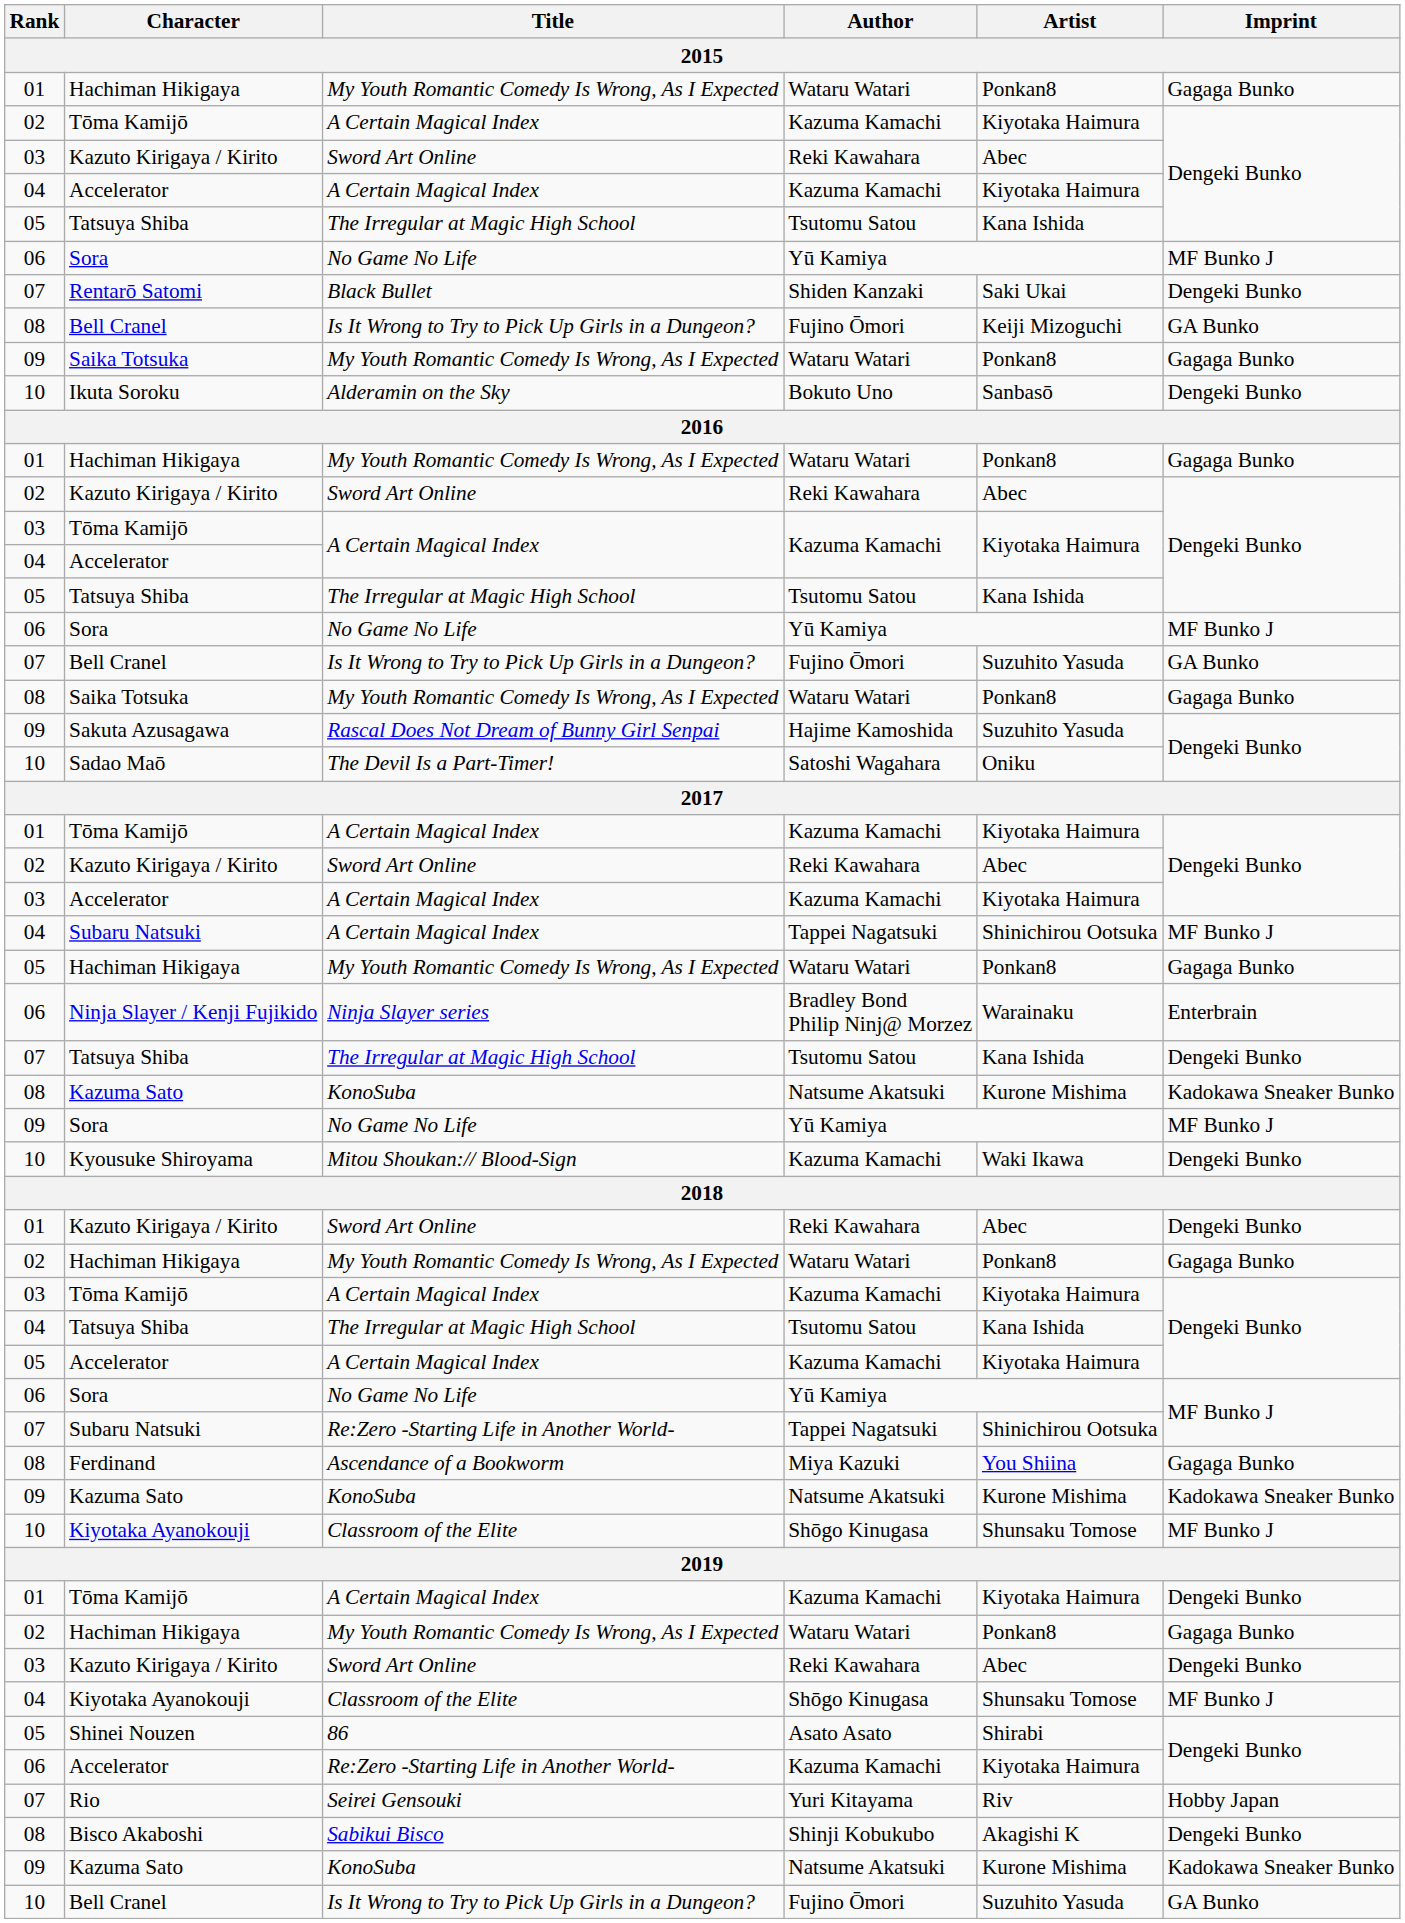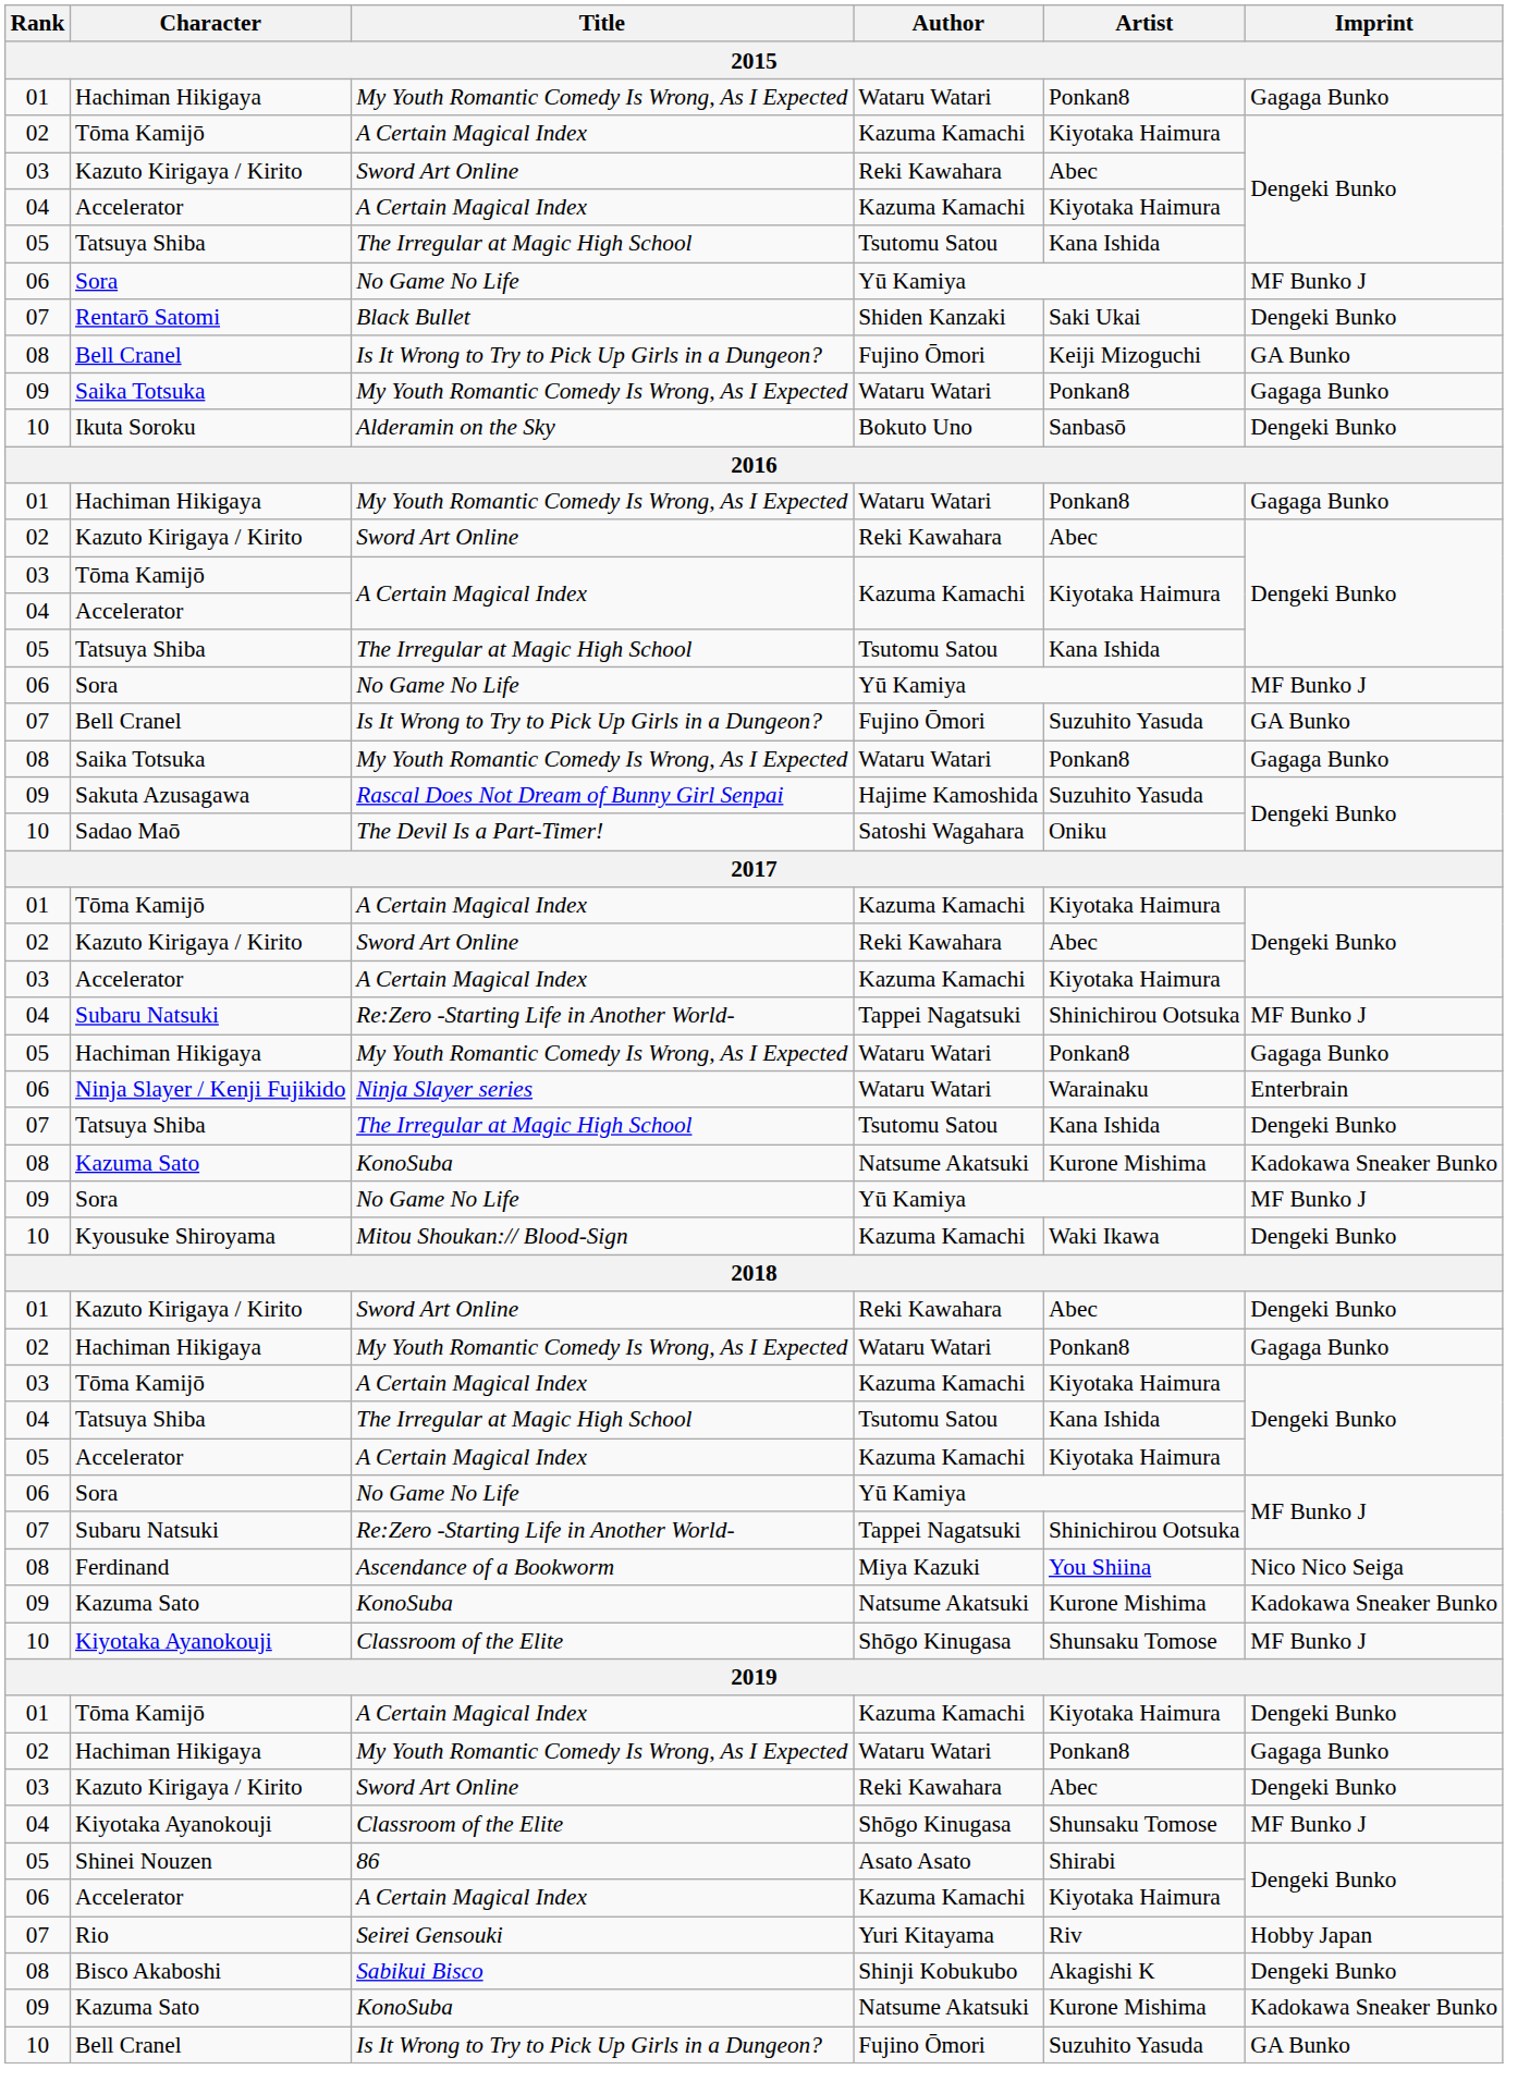 <table class="wikitable">
 <tr>
 <th>Rank</th>
 <th>Character</th>
 <th>Title</th>
 <th>Author</th>
 <th>Artist</th>
 <th>Imprint</th>
 </tr>
 <tr>
 <th colspan="6">2015</th>
 </tr>
 <tr>
 <td align="center">01</td>
 <td>Hachiman Hikigaya</td>
 <td><em>My Youth Romantic Comedy Is Wrong, As I Expected</em></td>
 <td>Wataru Watari</td>
 <td>Ponkan8</td>
 <td>Gagaga Bunko</td>
 </tr>
 <tr>
 <td align="center">02</td>
 <td>Tōma Kamijō</td>
 <td><em>A Certain Magical Index</em></td>
 <td>Kazuma Kamachi</td>
 <td>Kiyotaka Haimura</td>
 <td rowspan="4">Dengeki Bunko</td>
 </tr>
 <tr>
 <td align="center">03</td>
 <td>Kazuto Kirigaya / Kirito</td>
 <td><em>Sword Art Online</em></td>
 <td>Reki Kawahara</td>
 <td>Abec</td>
 </tr>
 <tr>
 <td align="center">04</td>
 <td>Accelerator</td>
 <td><em>A Certain Magical Index</em></td>
 <td>Kazuma Kamachi</td>
 <td>Kiyotaka Haimura</td>
 </tr>
 <tr>
 <td align="center">05</td>
 <td>Tatsuya Shiba</td>
 <td><em>The Irregular at Magic High School</em></td>
 <td>Tsutomu Satou</td>
 <td>Kana Ishida</td>
 </tr>
 <tr>
 <td align="center">06</td>
 <td><a href='#'>Sora</a></td>
 <td><em>No Game No Life</em></td>
 <td colspan="2">Yū Kamiya</td>
 <td>MF Bunko J</td>
 </tr>
 <tr>
 <td align="center">07</td>
 <td><a href='#'>Rentarō Satomi</a></td>
 <td><em>Black Bullet</em></td>
 <td>Shiden Kanzaki</td>
 <td>Saki Ukai</td>
 <td>Dengeki Bunko</td>
 </tr>
 <tr>
 <td align="center">08</td>
 <td><a href='#'>Bell Cranel</a></td>
 <td><em>Is It Wrong to Try to Pick Up Girls in a Dungeon?</em></td>
 <td>Fujino Ōmori</td>
 <td>Keiji Mizoguchi</td>
 <td>GA Bunko</td>
 </tr>
 <tr>
 <td align="center">09</td>
 <td><a href='#'>Saika Totsuka</a></td>
 <td><em>My Youth Romantic Comedy Is Wrong, As I Expected</em></td>
 <td>Wataru Watari</td>
 <td>Ponkan8</td>
 <td>Gagaga Bunko</td>
 </tr>
 <tr>
 <td align="center">10</td>
 <td>Ikuta Soroku</td>
 <td><em>Alderamin on the Sky</em></td>
 <td>Bokuto Uno</td>
 <td>Sanbasō</td>
 <td>Dengeki Bunko</td>
 </tr>
 <tr>
 <th colspan="6">2016</th>
 </tr>
 <tr>
 <td align="center">01</td>
 <td>Hachiman Hikigaya</td>
 <td><em>My Youth Romantic Comedy Is Wrong, As I Expected</em></td>
 <td>Wataru Watari</td>
 <td>Ponkan8</td>
 <td>Gagaga Bunko</td>
 </tr>
 <tr>
 <td align="center">02</td>
 <td>Kazuto Kirigaya / Kirito</td>
 <td><em>Sword Art Online</em></td>
 <td>Reki Kawahara</td>
 <td>Abec</td>
 <td rowspan="4">Dengeki Bunko</td>
 </tr>
 <tr>
 <td align="center">03</td>
 <td>Tōma Kamijō</td>
 <td rowspan="2"><em>A Certain Magical Index</em></td>
 <td rowspan="2">Kazuma Kamachi</td>
 <td rowspan="2">Kiyotaka Haimura</td>
 </tr>
 <tr>
 <td align="center">04</td>
 <td>Accelerator</td>
 </tr>
 <tr>
 <td align="center">05</td>
 <td>Tatsuya Shiba</td>
 <td><em>The Irregular at Magic High School</em></td>
 <td>Tsutomu Satou</td>
 <td>Kana Ishida</td>
 </tr>
 <tr>
 <td align="center">06</td>
 <td>Sora</td>
 <td><em>No Game No Life</em></td>
 <td colspan="2">Yū Kamiya</td>
 <td>MF Bunko J</td>
 </tr>
 <tr>
 <td align="center">07</td>
 <td>Bell Cranel</td>
 <td><em>Is It Wrong to Try to Pick Up Girls in a Dungeon?</em></td>
 <td>Fujino Ōmori</td>
 <td>Suzuhito Yasuda</td>
 <td>GA Bunko</td>
 </tr>
 <tr>
 <td align="center">08</td>
 <td>Saika Totsuka</td>
 <td><em>My Youth Romantic Comedy Is Wrong, As I Expected</em></td>
 <td>Wataru Watari</td>
 <td>Ponkan8</td>
 <td>Gagaga Bunko</td>
 </tr>
 <tr>
 <td align="center">09</td>
 <td>Sakuta Azusagawa</td>
 <td><em><a href='#'>Rascal Does Not Dream of Bunny Girl Senpai</a></em></td>
 <td>Hajime Kamoshida</td>
 <td>Suzuhito Yasuda</td>
 <td rowspan="2">Dengeki Bunko</td>
 </tr>
 <tr>
 <td align="center">10</td>
 <td>Sadao Maō</td>
 <td><em>The Devil Is a Part-Timer!</em></td>
 <td>Satoshi Wagahara</td>
 <td>Oniku</td>
 </tr>
 <tr>
 <th colspan="6">2017</th>
 </tr>
 <tr>
 <td align="center">01</td>
 <td>Tōma Kamijō</td>
 <td><em>A Certain Magical Index</em></td>
 <td>Kazuma Kamachi</td>
 <td>Kiyotaka Haimura</td>
 <td rowspan="3">Dengeki Bunko</td>
 </tr>
 <tr>
 <td align="center">02</td>
 <td>Kazuto Kirigaya / Kirito</td>
 <td><em>Sword Art Online</em></td>
 <td>Reki Kawahara</td>
 <td>Abec</td>
 </tr>
 <tr>
 <td align="center">03</td>
 <td>Accelerator</td>
 <td><em>A Certain Magical Index</em></td>
 <td>Kazuma Kamachi</td>
 <td>Kiyotaka Haimura</td>
 </tr>
 <tr>
 <td align="center">04</td>
 <td><a href='#'>Subaru Natsuki</a></td>
-<td><em>A Certain Magical Index</em></td>
+<td><em>Re:Zero -Starting Life in Another World-</em></td>
 <td>Tappei Nagatsuki</td>
 <td>Shinichirou Ootsuka</td>
 <td>MF Bunko J</td>
 </tr>
 <tr>
 <td align="center">05</td>
 <td>Hachiman Hikigaya</td>
 <td><em>My Youth Romantic Comedy Is Wrong, As I Expected</em></td>
 <td>Wataru Watari</td>
 <td>Ponkan8</td>
 <td>Gagaga Bunko</td>
 </tr>
 <tr>
 <td align="center">06</td>
 <td><a href='#'>Ninja Slayer / Kenji Fujikido</a></td>
 <td><em><a href='#'>Ninja Slayer series</a></em></td>
-<td>Bradley Bond<br>Philip Ninj@ Morzez</td>
+<td>Wataru Watari</td>
 <td>Warainaku</td>
 <td>Enterbrain</td>
 </tr>
 <tr>
 <td align="center">07</td>
 <td>Tatsuya Shiba</td>
 <td><em><a href='#'>The Irregular at Magic High School</a></em></td>
 <td>Tsutomu Satou</td>
 <td>Kana Ishida</td>
 <td>Dengeki Bunko</td>
 </tr>
 <tr>
 <td align="center">08</td>
 <td><a href='#'>Kazuma Sato</a></td>
 <td><em>KonoSuba</em></td>
 <td>Natsume Akatsuki</td>
 <td>Kurone Mishima</td>
 <td>Kadokawa Sneaker Bunko</td>
 </tr>
 <tr>
 <td align="center">09</td>
 <td>Sora</td>
 <td><em>No Game No Life</em></td>
 <td colspan="2">Yū Kamiya</td>
 <td>MF Bunko J</td>
 </tr>
 <tr>
 <td align="center">10</td>
 <td>Kyousuke Shiroyama</td>
 <td><em>Mitou Shoukan:// Blood-Sign</em></td>
 <td>Kazuma Kamachi</td>
 <td>Waki Ikawa</td>
 <td>Dengeki Bunko</td>
 </tr>
 <tr>
 <th colspan="6">2018</th>
 </tr>
 <tr>
 <td align="center">01</td>
 <td>Kazuto Kirigaya / Kirito</td>
 <td><em>Sword Art Online</em></td>
 <td>Reki Kawahara</td>
 <td>Abec</td>
 <td>Dengeki Bunko</td>
 </tr>
 <tr>
 <td align="center">02</td>
 <td>Hachiman Hikigaya</td>
 <td><em>My Youth Romantic Comedy Is Wrong, As I Expected</em></td>
 <td>Wataru Watari</td>
 <td>Ponkan8</td>
 <td>Gagaga Bunko</td>
 </tr>
 <tr>
 <td align="center">03</td>
 <td>Tōma Kamijō</td>
 <td><em>A Certain Magical Index</em></td>
 <td>Kazuma Kamachi</td>
 <td>Kiyotaka Haimura</td>
 <td rowspan="3">Dengeki Bunko</td>
 </tr>
 <tr>
 <td align="center">04</td>
 <td>Tatsuya Shiba</td>
 <td><em>The Irregular at Magic High School</em></td>
 <td>Tsutomu Satou</td>
 <td>Kana Ishida</td>
 </tr>
 <tr>
 <td align="center">05</td>
 <td>Accelerator</td>
 <td><em>A Certain Magical Index</em></td>
 <td>Kazuma Kamachi</td>
 <td>Kiyotaka Haimura</td>
 </tr>
 <tr>
 <td align="center">06</td>
 <td>Sora</td>
 <td><em>No Game No Life</em></td>
 <td colspan="2">Yū Kamiya</td>
 <td rowspan="2">MF Bunko J</td>
 </tr>
 <tr>
 <td align="center">07</td>
 <td>Subaru Natsuki</td>
 <td><em>Re:Zero -Starting Life in Another World-</em></td>
 <td>Tappei Nagatsuki</td>
 <td>Shinichirou Ootsuka</td>
 </tr>
 <tr>
 <td align="center">08</td>
 <td>Ferdinand</td>
 <td><em>Ascendance of a Bookworm</em></td>
 <td>Miya Kazuki</td>
 <td><a href='#'>You Shiina</a></td>
-<td>Gagaga Bunko</td>
+<td>Nico Nico Seiga</td>
 </tr>
 <tr>
 <td align="center">09</td>
 <td>Kazuma Sato</td>
 <td><em>KonoSuba</em></td>
 <td>Natsume Akatsuki</td>
 <td>Kurone Mishima</td>
 <td>Kadokawa Sneaker Bunko</td>
 </tr>
 <tr>
 <td align="center">10</td>
 <td><a href='#'>Kiyotaka Ayanokouji</a></td>
 <td><em>Classroom of the Elite</em></td>
 <td>Shōgo Kinugasa</td>
 <td>Shunsaku Tomose</td>
 <td>MF Bunko J</td>
 </tr>
 <tr>
 <th colspan="6">2019</th>
 </tr>
 <tr>
 <td align="center">01</td>
 <td>Tōma Kamijō</td>
 <td><em>A Certain Magical Index</em></td>
 <td>Kazuma Kamachi</td>
 <td>Kiyotaka Haimura</td>
 <td>Dengeki Bunko</td>
 </tr>
 <tr>
 <td align="center">02</td>
 <td>Hachiman Hikigaya</td>
 <td><em>My Youth Romantic Comedy Is Wrong, As I Expected</em></td>
 <td>Wataru Watari</td>
 <td>Ponkan8</td>
 <td>Gagaga Bunko</td>
 </tr>
 <tr>
 <td align="center">03</td>
 <td>Kazuto Kirigaya / Kirito</td>
 <td><em>Sword Art Online</em></td>
 <td>Reki Kawahara</td>
 <td>Abec</td>
 <td>Dengeki Bunko</td>
 </tr>
 <tr>
 <td align="center">04</td>
 <td>Kiyotaka Ayanokouji</td>
 <td><em>Classroom of the Elite</em></td>
 <td>Shōgo Kinugasa</td>
 <td>Shunsaku Tomose</td>
 <td>MF Bunko J</td>
 </tr>
 <tr>
 <td align="center">05</td>
 <td>Shinei Nouzen</td>
 <td><em>86</em></td>
 <td>Asato Asato</td>
 <td>Shirabi</td>
 <td rowspan="2">Dengeki Bunko</td>
 </tr>
 <tr>
 <td align="center">06</td>
 <td>Accelerator</td>
-<td><em>Re:Zero -Starting Life in Another World-</em></td>
+<td><em>A Certain Magical Index</em></td>
 <td>Kazuma Kamachi</td>
 <td>Kiyotaka Haimura</td>
 </tr>
 <tr>
 <td align="center">07</td>
 <td>Rio</td>
 <td><em>Seirei Gensouki</em></td>
 <td>Yuri Kitayama</td>
 <td>Riv</td>
 <td>Hobby Japan</td>
 </tr>
 <tr>
 <td align="center">08</td>
 <td>Bisco Akaboshi</td>
 <td><em><a href='#'>Sabikui Bisco</a></em></td>
 <td>Shinji Kobukubo</td>
 <td>Akagishi K</td>
 <td>Dengeki Bunko</td>
 </tr>
 <tr>
 <td align="center">09</td>
 <td>Kazuma Sato</td>
 <td><em>KonoSuba</em></td>
 <td>Natsume Akatsuki</td>
 <td>Kurone Mishima</td>
 <td>Kadokawa Sneaker Bunko</td>
 </tr>
 <tr>
 <td align="center">10</td>
 <td>Bell Cranel</td>
 <td><em>Is It Wrong to Try to Pick Up Girls in a Dungeon?</em></td>
 <td>Fujino Ōmori</td>
 <td>Suzuhito Yasuda</td>
 <td>GA Bunko</td>
 </tr>
 </table>
